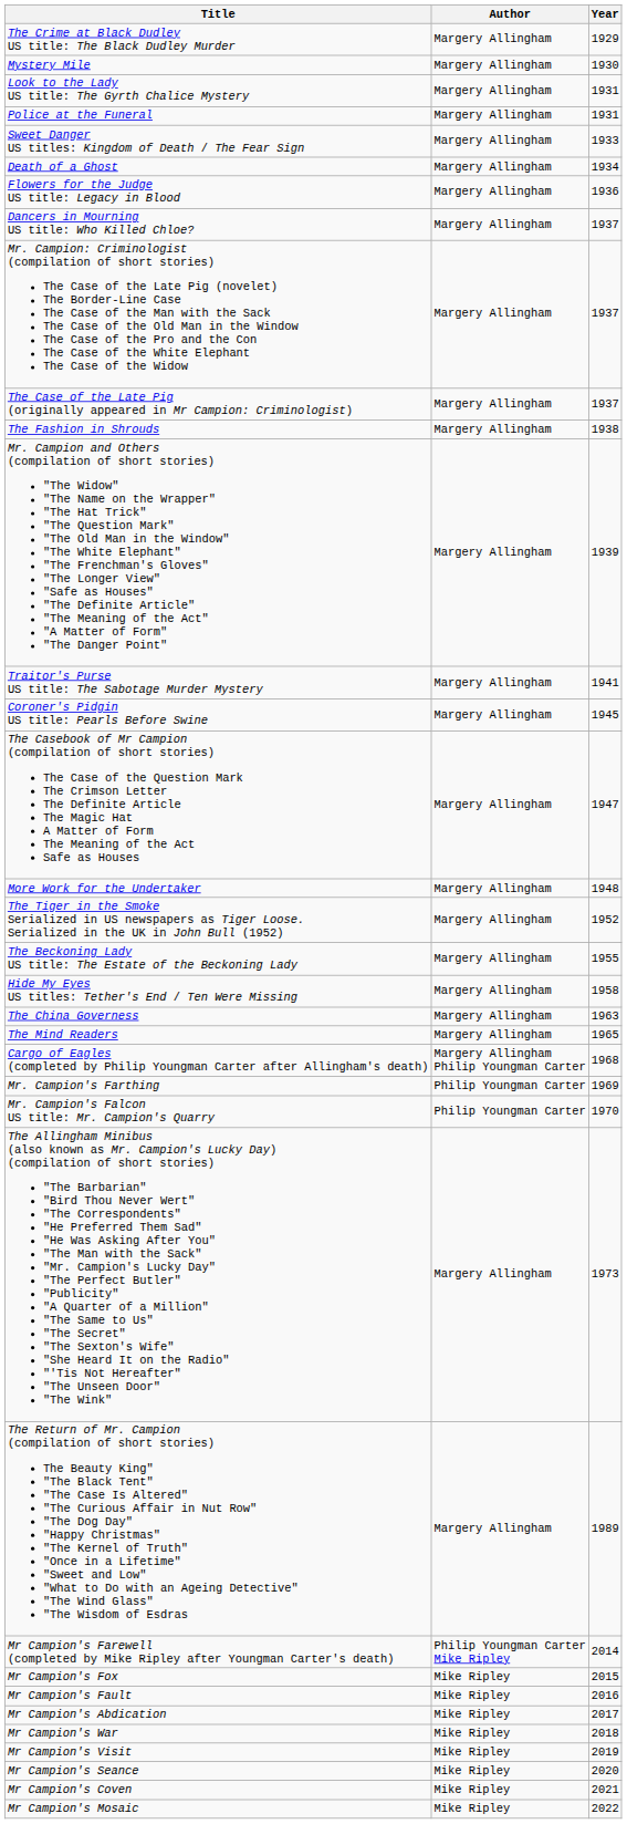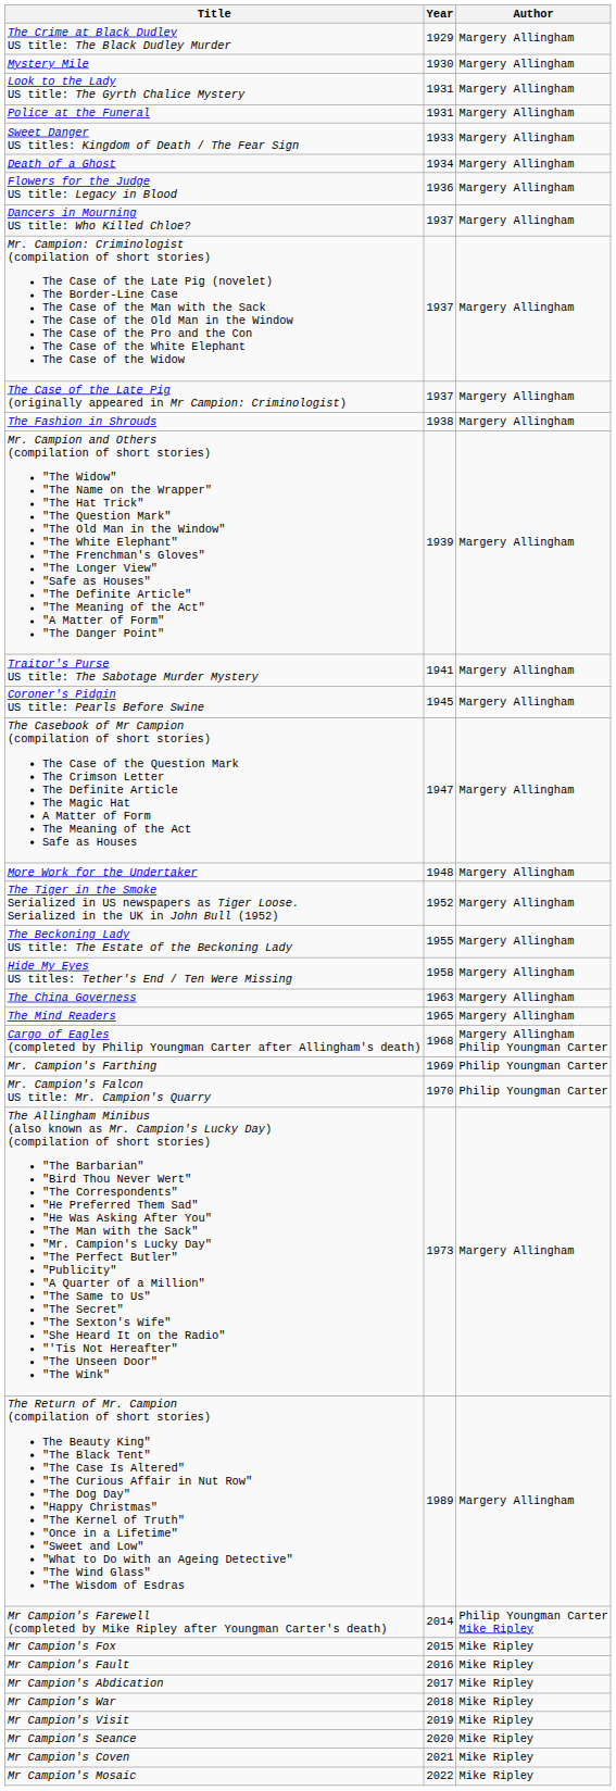 <table class="wikitable">
 <tr>
 <th>Title</th>
+<th>Year</th>
 <th>Author</th>
-<th>Year</th>
 </tr>
 <tr>
 <td><em><a href='#'>The Crime at Black Dudley</a></em><br>US title: <em>The Black Dudley Murder</em></td>
+<td>1929</td>
 <td>Margery Allingham</td>
-<td>1929</td>
 </tr>
 <tr>
 <td><em><a href='#'>Mystery Mile</a></em></td>
+<td>1930</td>
 <td>Margery Allingham</td>
-<td>1930</td>
 </tr>
 <tr>
 <td><em><a href='#'>Look to the Lady</a></em><br>US title: <em>The Gyrth Chalice Mystery</em></td>
+<td>1931</td>
 <td>Margery Allingham</td>
-<td>1931</td>
 </tr>
 <tr>
 <td><em><a href='#'>Police at the Funeral</a></em></td>
+<td>1931</td>
 <td>Margery Allingham</td>
-<td>1931</td>
 </tr>
 <tr>
 <td><em><a href='#'>Sweet Danger</a></em><br>US titles: <em>Kingdom of Death</em> / <em>The Fear Sign</em></td>
+<td>1933</td>
 <td>Margery Allingham</td>
-<td>1933</td>
 </tr>
 <tr>
 <td><em><a href='#'>Death of a Ghost</a></em></td>
+<td>1934</td>
 <td>Margery Allingham</td>
-<td>1934</td>
 </tr>
 <tr>
 <td><em><a href='#'>Flowers for the Judge</a></em><br>US title: <em>Legacy in Blood</em></td>
+<td>1936</td>
 <td>Margery Allingham</td>
-<td>1936</td>
 </tr>
 <tr>
 <td><em><a href='#'>Dancers in Mourning</a></em><br>US title: <em>Who Killed Chloe?</em></td>
+<td>1937</td>
 <td>Margery Allingham</td>
-<td>1937</td>
 </tr>
 <tr>
 <td><em>Mr. Campion: Criminologist</em><br>(compilation of short stories)<br><ul><li>The Case of the Late Pig (novelet)</li><li>The Border-Line Case</li><li>The Case of the Man with the Sack</li><li>The Case of the Old Man in the Window</li><li>The Case of the Pro and the Con</li><li>The Case of the White Elephant</li><li>The Case of the Widow</li></ul></td>
+<td>1937</td>
 <td>Margery Allingham</td>
-<td>1937</td>
 </tr>
 <tr>
 <td><em><a href='#'>The Case of the Late Pig</a></em><br>(originally appeared in <em>Mr Campion: Criminologist</em>)</td>
+<td>1937</td>
 <td>Margery Allingham</td>
-<td>1937</td>
 </tr>
 <tr>
 <td><em><a href='#'>The Fashion in Shrouds</a></em></td>
+<td>1938</td>
 <td>Margery Allingham</td>
-<td>1938</td>
 </tr>
 <tr>
 <td><em>Mr. Campion and Others</em><br>(compilation of short stories)<br><ul><li>"The Widow"</li><li>"The Name on the Wrapper"</li><li>"The Hat Trick"</li><li>"The Question Mark"</li><li>"The Old Man in the Window"</li><li>"The White Elephant"</li><li>"The Frenchman's Gloves"</li><li>"The Longer View"</li><li>"Safe as Houses"</li><li>"The Definite Article"</li><li>"The Meaning of the Act"</li><li>"A Matter of Form"</li><li>"The Danger Point"</li></ul></td>
+<td>1939</td>
 <td>Margery Allingham</td>
-<td>1939</td>
 </tr>
 <tr>
 <td><em><a href='#'>Traitor's Purse</a></em><br>US title: <em>The Sabotage Murder Mystery</em></td>
+<td>1941</td>
 <td>Margery Allingham</td>
-<td>1941</td>
 </tr>
 <tr>
 <td><em><a href='#'>Coroner's Pidgin</a></em><br>US title: <em>Pearls Before Swine</em></td>
+<td>1945</td>
 <td>Margery Allingham</td>
-<td>1945</td>
 </tr>
 <tr>
 <td><em>The Casebook of Mr Campion</em><br>(compilation of short stories)<br><ul><li>The Case of the Question Mark</li><li>The Crimson Letter</li><li>The Definite Article</li><li>The Magic Hat</li><li>A Matter of Form</li><li>The Meaning of the Act</li><li>Safe as Houses</li></ul></td>
+<td>1947</td>
 <td>Margery Allingham</td>
-<td>1947</td>
 </tr>
 <tr>
 <td><em><a href='#'>More Work for the Undertaker</a></em></td>
+<td>1948</td>
 <td>Margery Allingham</td>
-<td>1948</td>
 </tr>
 <tr>
 <td><em><a href='#'>The Tiger in the Smoke</a></em><br>Serialized in US newspapers as <em>Tiger Loose.</em><br>Serialized in the UK in <em>John Bull</em> (1952)</td>
+<td>1952</td>
 <td>Margery Allingham</td>
-<td>1952</td>
 </tr>
 <tr>
 <td><em><a href='#'>The Beckoning Lady</a></em><br>US title: <em>The Estate of the Beckoning Lady</em></td>
+<td>1955</td>
 <td>Margery Allingham</td>
-<td>1955</td>
 </tr>
 <tr>
 <td><em><a href='#'>Hide My Eyes</a></em><br>US titles: <em>Tether's End</em> / <em>Ten Were Missing</em></td>
+<td>1958</td>
 <td>Margery Allingham</td>
-<td>1958</td>
 </tr>
 <tr>
 <td><em><a href='#'>The China Governess</a></em></td>
+<td>1963</td>
 <td>Margery Allingham</td>
-<td>1963</td>
 </tr>
 <tr>
 <td><em><a href='#'>The Mind Readers</a></em></td>
+<td>1965</td>
 <td>Margery Allingham</td>
-<td>1965</td>
 </tr>
 <tr>
 <td><em><a href='#'>Cargo of Eagles</a></em><br>(completed by Philip Youngman Carter after Allingham's death)</td>
+<td>1968</td>
 <td>Margery Allingham<br>Philip Youngman Carter</td>
-<td>1968</td>
 </tr>
 <tr>
 <td><em>Mr. Campion's Farthing</em></td>
+<td>1969</td>
 <td>Philip Youngman Carter</td>
-<td>1969</td>
 </tr>
 <tr>
 <td><em>Mr. Campion's Falcon</em><br>US title: <em>Mr. Campion's Quarry</em></td>
+<td>1970</td>
 <td>Philip Youngman Carter</td>
-<td>1970</td>
 </tr>
 <tr>
 <td><em>The Allingham Minibus</em><br>(also known as <em>Mr. Campion's Lucky Day</em>)<br>(compilation of short stories)<br><ul><li>"The Barbarian"</li><li>"Bird Thou Never Wert"</li><li>"The Correspondents"</li><li>"He Preferred Them Sad"</li><li>"He Was Asking After You"</li><li>"The Man with the Sack"</li><li>"Mr. Campion's Lucky Day"</li><li>"The Perfect Butler"</li><li>"Publicity"</li><li>"A Quarter of a Million"</li><li>"The Same to Us"</li><li>"The Secret"</li><li>"The Sexton's Wife"</li><li>"She Heard It on the Radio"</li><li>"'Tis Not Hereafter"</li><li>"The Unseen Door"</li><li>"The Wink"</li></ul></td>
+<td>1973</td>
 <td>Margery Allingham</td>
-<td>1973</td>
 </tr>
 <tr>
 <td><em>The Return of Mr. Campion</em><br>(compilation of short stories)<br><ul><li>The Beauty King"</li><li>"The Black Tent"</li><li>"The Case Is Altered"</li><li>"The Curious Affair in Nut Row"</li><li>"The Dog Day"</li><li>"Happy Christmas"</li><li>"The Kernel of Truth"</li><li>"Once in a Lifetime"</li><li>"Sweet and Low"</li><li>"What to Do with an Ageing Detective"</li><li>"The Wind Glass"</li><li>"The Wisdom of Esdras</li></ul></td>
+<td>1989</td>
 <td>Margery Allingham</td>
-<td>1989</td>
 </tr>
 <tr>
 <td><em>Mr Campion's Farewell</em><br>(completed by Mike Ripley after Youngman Carter's death)</td>
+<td>2014</td>
 <td>Philip Youngman Carter<br><a href='#'>Mike Ripley</a></td>
-<td>2014</td>
 </tr>
 <tr>
 <td><em>Mr Campion's Fox</em></td>
+<td>2015</td>
 <td>Mike Ripley</td>
-<td>2015</td>
 </tr>
 <tr>
 <td><em>Mr Campion's Fault</em></td>
+<td>2016</td>
 <td>Mike Ripley</td>
-<td>2016</td>
 </tr>
 <tr>
 <td><em>Mr Campion's Abdication</em></td>
+<td>2017</td>
 <td>Mike Ripley</td>
-<td>2017</td>
 </tr>
 <tr>
 <td><em>Mr Campion's War</em></td>
+<td>2018</td>
 <td>Mike Ripley</td>
-<td>2018</td>
 </tr>
 <tr>
 <td><em>Mr Campion's Visit</em></td>
+<td>2019</td>
 <td>Mike Ripley</td>
-<td>2019</td>
 </tr>
 <tr>
 <td><em>Mr Campion's Seance</em></td>
+<td>2020</td>
 <td>Mike Ripley</td>
-<td>2020</td>
 </tr>
 <tr>
 <td><em>Mr Campion's Coven</em></td>
+<td>2021</td>
 <td>Mike Ripley</td>
-<td>2021</td>
 </tr>
 <tr>
 <td><em>Mr Campion's Mosaic</em></td>
+<td>2022</td>
 <td>Mike Ripley</td>
-<td>2022</td>
 </tr>
 </table>
